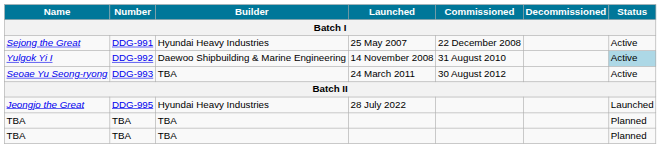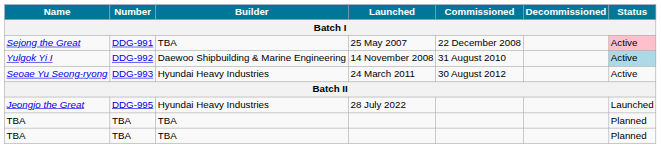 <table class="wikitable">
 <tr>
 <th style="background:#079;color:#fff;">Name</th>
 <th style="background:#079;color:#fff;">Number</th>
 <th style="background:#079;color:#fff;">Builder</th>
 <th style="background:#079;color:#fff;">Launched</th>
 <th style="background:#079;color:#fff;">Commissioned</th>
 <th style="background:#079;color:#fff;">Decommissioned</th>
 <th style="background:#079;color:#fff;">Status</th>
 </tr>
 <tr>
 <th colspan="7">Batch I</th>
 </tr>
 <tr>
 <td><em><a href='#'>Sejong the Great</a></em></td>
 <td><a href='#'>DDG-991</a></td>
-<td>Hyundai Heavy Industries</td>
+<td>TBA</td>
 <td>25 May 2007</td>
 <td>22 December 2008</td>
 <td></td>
-<td>Active</td>
+<td style="background: pink;">Active</td>
 </tr>
 <tr>
 <td><em><a href='#'>Yulgok Yi I</a></em></td>
 <td><a href='#'>DDG-992</a></td>
 <td>Daewoo Shipbuilding & Marine Engineering</td>
 <td>14 November 2008</td>
 <td>31 August 2010</td>
 <td></td>
 <td style="background: lightblue;">Active</td>
 </tr>
 <tr>
 <td><em><a href='#'>Seoae Yu Seong-ryong</a></em></td>
 <td><a href='#'>DDG-993</a></td>
-<td>TBA</td>
+<td>Hyundai Heavy Industries</td>
 <td>24 March 2011</td>
 <td>30 August 2012</td>
 <td></td>
 <td>Active</td>
 </tr>
 <tr>
 <th colspan="7">Batch II</th>
 </tr>
 <tr>
 <td><em><a href='#'>Jeongjo the Great</a></em></td>
 <td><a href='#'>DDG-995</a></td>
 <td>Hyundai Heavy Industries</td>
 <td>28 July 2022</td>
 <td></td>
 <td></td>
 <td>Launched</td>
 </tr>
 <tr>
 <td>TBA</td>
 <td>TBA</td>
 <td>TBA</td>
 <td></td>
 <td></td>
 <td></td>
 <td>Planned</td>
 </tr>
 <tr>
 <td>TBA</td>
 <td>TBA</td>
 <td>TBA</td>
 <td></td>
 <td></td>
 <td></td>
 <td>Planned</td>
 </tr>
 </table>
